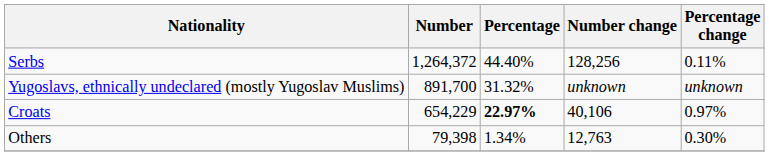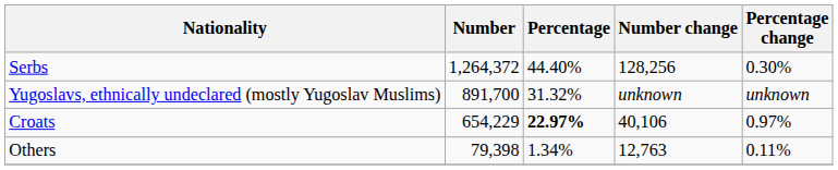 <table class="wikitable">
 <tr>
 <th>Nationality</th>
 <th>Number</th>
 <th>Percentage</th>
 <th>Number change</th>
 <th>Percentage <br>change</th>
 </tr>
 <tr>
 <td align=left><a href='#'>Serbs</a></td>
 <td align=right>1,264,372</td>
 <td>44.40%</td>
 <td>128,256</td>
-<td>0.11%</td>
+<td>0.30%</td>
 </tr>
 <tr>
 <td align=left><a href='#'>Yugoslavs, ethnically undeclared</a> (mostly Yugoslav Muslims)</td>
 <td align=right>891,700</td>
 <td>31.32%</td>
 <td><em>unknown</em></td>
 <td><em>unknown</em></td>
 </tr>
 <tr>
 <td align=left><a href='#'>Croats</a></td>
 <td align=right>654,229</td>
 <td><strong>22.97%</strong></td>
 <td>40,106</td>
 <td>0.97%</td>
 </tr>
 <tr>
 <td align=left>Others</td>
 <td align=right>79,398</td>
 <td>1.34%</td>
 <td>12,763</td>
-<td>0.30%</td>
+<td>0.11%</td>
 </tr>
 <tr>
 </tr>
 </table>
